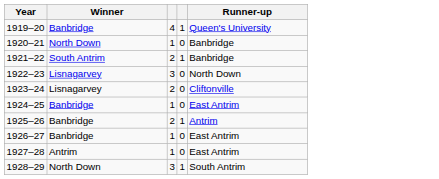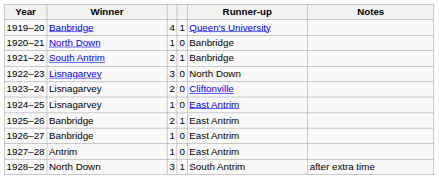 <table class="wikitable">
 <tr>
 <th>Year</th>
 <th>Winner</th>
 <th></th>
 <th></th>
 <th>Runner-up</th>
+<th>Notes</th>
 </tr>
 <tr>
 <td align="center">1919–20</td>
 <td width=190><a href='#'>Banbridge</a></td>
 <td align="center">4</td>
 <td align="center">1</td>
 <td width=190><a href='#'>Queen's University</a></td>
+<td width=200></td>
 </tr>
 <tr>
 <td align="center">1920–21</td>
 <td><a href='#'>North Down</a></td>
 <td align="center">1</td>
 <td align="center">0</td>
 <td>Banbridge</td>
+<td></td>
 </tr>
 <tr>
 <td align="center">1921–22</td>
 <td><a href='#'>South Antrim</a></td>
 <td align="center">2</td>
 <td align="center">1</td>
 <td>Banbridge</td>
+<td></td>
 </tr>
 <tr>
 <td align="center">1922–23</td>
 <td><a href='#'>Lisnagarvey</a></td>
 <td align="center">3</td>
 <td align="center">0</td>
 <td>North Down</td>
+<td></td>
 </tr>
 <tr>
 <td align="center">1923–24</td>
 <td>Lisnagarvey</td>
 <td align="center">2</td>
 <td align="center">0</td>
 <td><a href='#'>Cliftonville</a></td>
+<td></td>
 </tr>
 <tr>
 <td align="center">1924–25</td>
-<td width=190><a href='#'>Banbridge</a></td>
+<td>Lisnagarvey</td>
 <td align="center">1</td>
 <td align="center">0</td>
 <td><a href='#'>East Antrim</a></td>
+<td></td>
 </tr>
 <tr>
 <td align="center">1925–26</td>
 <td>Banbridge</td>
 <td align="center">2</td>
 <td align="center">1</td>
-<td><a href='#'>Antrim</a></td>
+<td>East Antrim</td>
+<td></td>
 </tr>
 <tr>
 <td align="center">1926–27</td>
 <td>Banbridge</td>
 <td align="center">1</td>
 <td align="center">0</td>
 <td>East Antrim</td>
+<td></td>
 </tr>
 <tr>
 <td align="center">1927–28</td>
 <td>Antrim</td>
 <td align="center">1</td>
 <td align="center">0</td>
 <td>East Antrim</td>
+<td></td>
 </tr>
 <tr>
 <td align="center">1928–29</td>
 <td>North Down</td>
 <td align="center">3</td>
 <td align="center">1</td>
 <td>South Antrim</td>
+<td>after extra time</td>
 </tr>
 </table>
